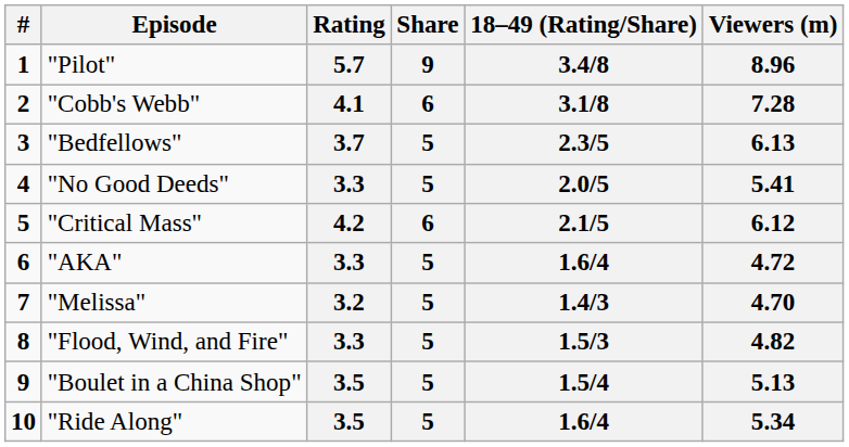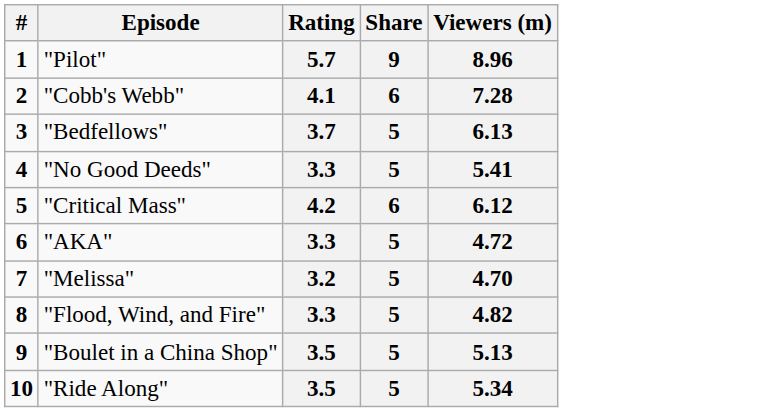 <table class="wikitable sortable">
 <tr>
 <th>#</th>
 <th>Episode</th>
 <th>Rating</th>
 <th>Share</th>
-<th>18–49 (Rating/Share)</th>
 <th>Viewers (m)</th>
 </tr>
 <tr>
 <td style="text-align:center"><strong>1</strong></td>
 <td>"Pilot"</td>
 <th style="text-align:center">5.7</th>
 <th style="text-align:center">9</th>
-<th style="text-align:center">3.4/8</th>
 <th style="text-align:center">8.96</th>
 </tr>
 <tr>
 <td style="text-align:center"><strong>2</strong></td>
 <td>"Cobb's Webb"</td>
 <th style="text-align:center">4.1</th>
 <th style="text-align:center">6</th>
-<th style="text-align:center">3.1/8</th>
 <th style="text-align:center">7.28</th>
 </tr>
 <tr>
 <td style="text-align:center"><strong>3</strong></td>
 <td>"Bedfellows"</td>
 <th style="text-align:center">3.7</th>
 <th style="text-align:center">5</th>
-<th style="text-align:center">2.3/5</th>
 <th style="text-align:center">6.13</th>
 </tr>
 <tr>
 <td style="text-align:center"><strong>4</strong></td>
 <td>"No Good Deeds"</td>
 <th style="text-align:center">3.3</th>
 <th style="text-align:center">5</th>
-<th style="text-align:center">2.0/5</th>
 <th style="text-align:center">5.41</th>
 </tr>
 <tr>
 <td style="text-align:center"><strong>5</strong></td>
 <td>"Critical Mass"</td>
 <th style="text-align:center">4.2</th>
 <th style="text-align:center">6</th>
-<th style="text-align:center">2.1/5</th>
 <th style="text-align:center">6.12</th>
 </tr>
 <tr>
 <td style="text-align:center"><strong>6</strong></td>
 <td>"AKA"</td>
 <th style="text-align:center">3.3</th>
 <th style="text-align:center">5</th>
-<th style="text-align:center">1.6/4</th>
 <th style="text-align:center">4.72</th>
 </tr>
 <tr>
 <td style="text-align:center"><strong>7</strong></td>
 <td>"Melissa"</td>
 <th style="text-align:center">3.2</th>
 <th style="text-align:center">5</th>
-<th style="text-align:center">1.4/3</th>
 <th style="text-align:center">4.70</th>
 </tr>
 <tr>
 <td style="text-align:center"><strong>8</strong></td>
 <td>"Flood, Wind, and Fire"</td>
 <th style="text-align:center">3.3</th>
 <th style="text-align:center">5</th>
-<th style="text-align:center">1.5/3</th>
 <th style="text-align:center">4.82</th>
 </tr>
 <tr>
 <td style="text-align:center"><strong>9</strong></td>
 <td>"Boulet in a China Shop"</td>
 <th style="text-align:center">3.5</th>
 <th style="text-align:center">5</th>
-<th style="text-align:center">1.5/4</th>
 <th style="text-align:center">5.13</th>
 </tr>
 <tr>
 <td style="text-align:center"><strong>10</strong></td>
 <td>"Ride Along"</td>
 <th style="text-align:center">3.5</th>
 <th style="text-align:center">5</th>
-<th style="text-align:center">1.6/4</th>
 <th style="text-align:center">5.34</th>
 </tr>
 </table>
